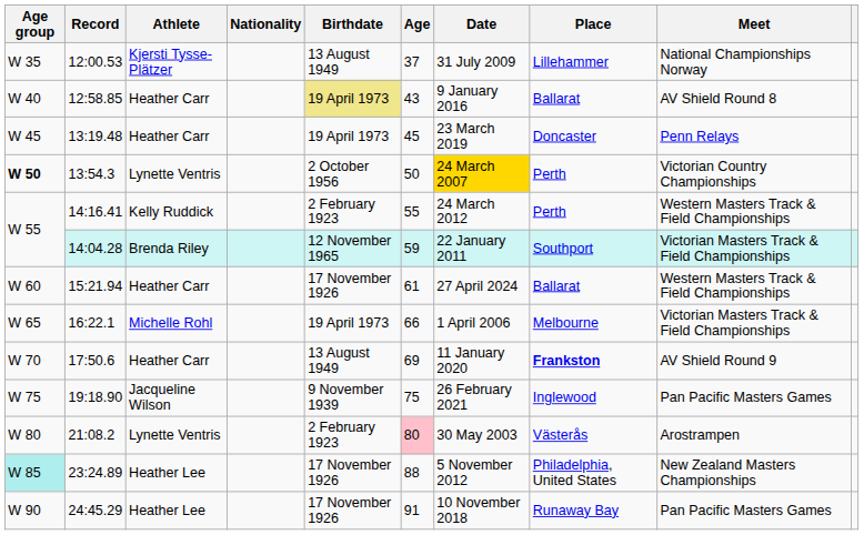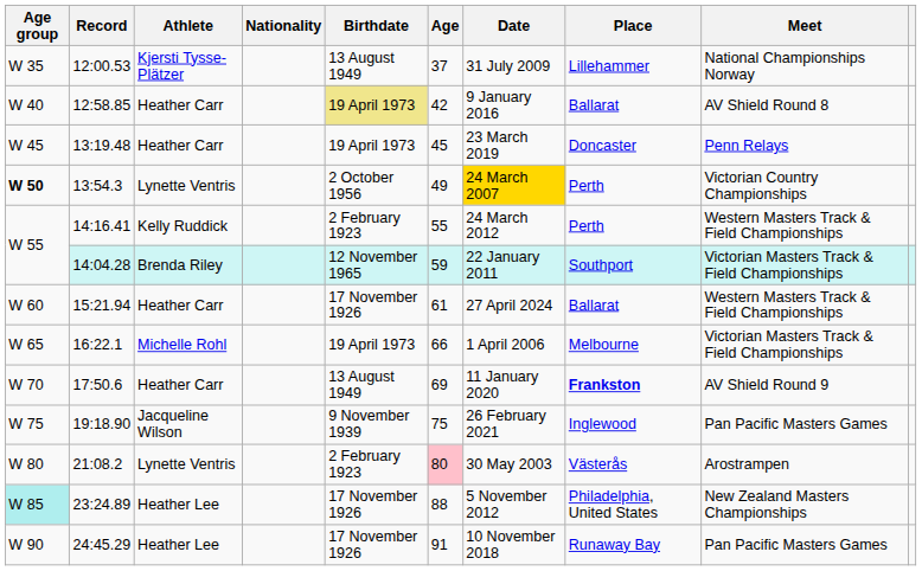 <table class="wikitable" style="font-size:90%; width: 100%;">
 <tr>
 <th>Age group</th>
 <th>Record</th>
 <th>Athlete</th>
 <th>Nationality</th>
 <th>Birthdate</th>
 <th>Age</th>
 <th>Date</th>
 <th>Place</th>
 <th>Meet</th>
 <th></th>
 </tr>
 <tr>
 <td>W 35</td>
 <td>12:00.53</td>
 <td><a href='#'>Kjersti Tysse-Plätzer</a></td>
 <td></td>
 <td>13 August 1949</td>
 <td>37</td>
 <td>31 July 2009</td>
 <td><a href='#'>Lillehammer</a> </td>
 <td>National Championships Norway</td>
 <td></td>
 </tr>
 <tr>
 <td>W 40</td>
 <td>12:58.85</td>
 <td>Heather Carr</td>
 <td></td>
 <td style="background: khaki;">19 April 1973</td>
-<td>43</td>
+<td>42</td>
 <td>9 January 2016</td>
 <td><a href='#'>Ballarat</a> </td>
 <td>AV Shield Round 8</td>
 <td></td>
 </tr>
 <tr>
 <td>W 45</td>
 <td>13:19.48</td>
 <td>Heather Carr</td>
 <td></td>
 <td>19 April 1973</td>
 <td>45</td>
 <td>23 March 2019</td>
 <td><a href='#'>Doncaster</a> </td>
 <td><a href='#'>Penn Relays</a></td>
 <td></td>
 </tr>
 <tr>
 <td><strong>W 50</strong></td>
 <td>13:54.3 </td>
 <td>Lynette Ventris</td>
 <td></td>
 <td>2 October 1956</td>
-<td>50</td>
+<td>49</td>
 <td style="background: gold;">24 March 2007</td>
 <td><a href='#'>Perth</a> </td>
 <td>Victorian Country Championships</td>
 <td></td>
 </tr>
 <tr>
 <td rowspan=2>W 55</td>
 <td>14:16.41</td>
 <td>Kelly Ruddick</td>
 <td></td>
 <td>2 February 1923</td>
 <td>55</td>
 <td>24 March 2012</td>
 <td><a href='#'>Perth</a> </td>
 <td>Western Masters Track & Field Championships</td>
 <td></td>
 </tr>
 <tr style="background:#cef6f5;">
 <td>14:04.28</td>
 <td>Brenda Riley</td>
 <td></td>
 <td>12 November 1965</td>
 <td>59</td>
 <td>22 January 2011</td>
 <td><a href='#'>Southport</a> </td>
 <td>Victorian Masters Track & Field Championships</td>
 <td></td>
 </tr>
 <tr>
 <td>W 60</td>
 <td>15:21.94</td>
 <td>Heather Carr</td>
 <td></td>
 <td>17 November 1926</td>
 <td>61</td>
 <td>27 April 2024</td>
 <td><a href='#'>Ballarat</a> </td>
 <td>Western Masters Track & Field Championships</td>
 <td></td>
 </tr>
 <tr>
 <td>W 65</td>
 <td>16:22.1 </td>
 <td><a href='#'>Michelle Rohl</a></td>
 <td></td>
 <td>19 April 1973</td>
 <td>66</td>
 <td>1 April 2006</td>
 <td><a href='#'>Melbourne</a> </td>
 <td>Victorian Masters Track & Field Championships</td>
 <td></td>
 </tr>
 <tr>
 <td>W 70</td>
 <td>17:50.6 </td>
 <td>Heather Carr</td>
 <td></td>
 <td>13 August 1949</td>
 <td>69</td>
 <td>11 January 2020</td>
 <td><strong><a href='#'>Frankston</a> </strong></td>
 <td>AV Shield Round 9</td>
 <td></td>
 </tr>
 <tr>
 <td>W 75</td>
 <td>19:18.90</td>
 <td>Jacqueline Wilson</td>
 <td></td>
 <td>9 November 1939</td>
 <td>75</td>
 <td>26 February 2021</td>
 <td><a href='#'>Inglewood</a> </td>
 <td>Pan Pacific Masters Games</td>
 <td></td>
 </tr>
 <tr>
 <td>W 80</td>
 <td>21:08.2 </td>
 <td>Lynette Ventris</td>
 <td></td>
 <td>2 February 1923</td>
 <td style="background: pink;">80</td>
 <td>30 May 2003</td>
 <td><a href='#'>Västerås</a> </td>
 <td>Arostrampen</td>
 <td></td>
 </tr>
 <tr>
 <td style="background: paleturquoise;">W 85</td>
 <td>23:24.89</td>
 <td>Heather Lee</td>
 <td></td>
 <td>17 November 1926</td>
 <td>88</td>
 <td>5 November 2012</td>
 <td><a href='#'>Philadelphia</a>, United States</td>
 <td>New Zealand Masters Championships</td>
 <td></td>
 </tr>
 <tr>
 <td>W 90</td>
 <td>24:45.29</td>
 <td>Heather Lee</td>
 <td></td>
 <td>17 November 1926</td>
 <td>91</td>
 <td>10 November 2018</td>
 <td><a href='#'>Runaway Bay</a> </td>
 <td>Pan Pacific Masters Games</td>
 <td></td>
 </tr>
 </table>
